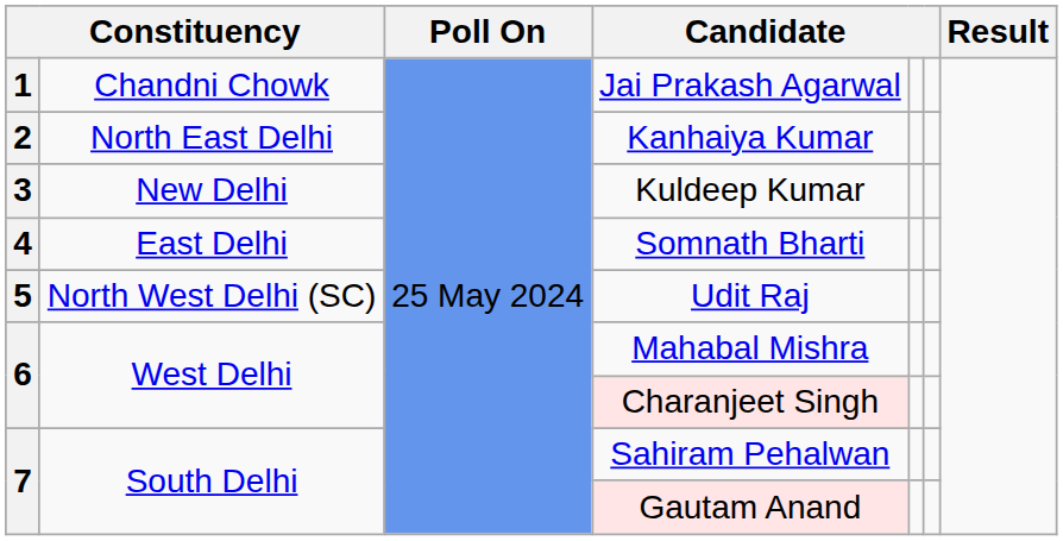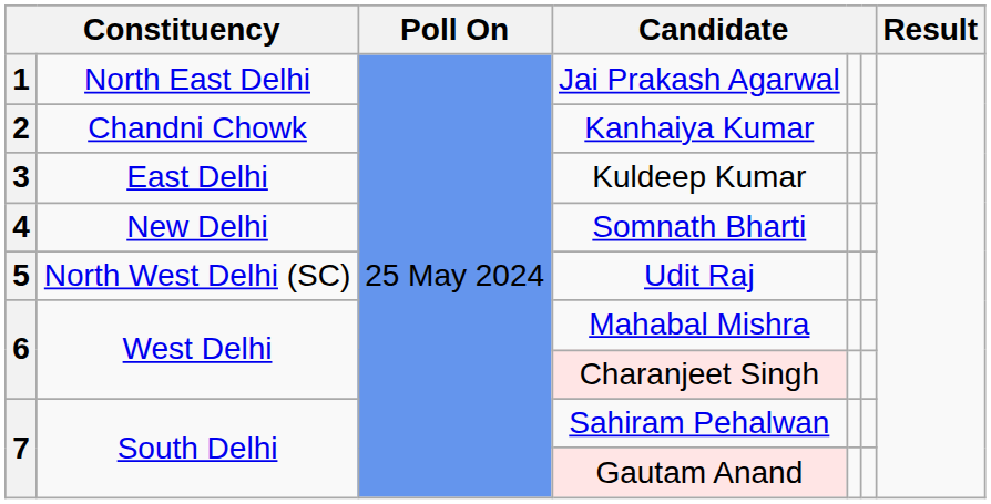 <table class="wikitable sortable" style="text-align:center;">
 <tr>
 <th colspan="2">Constituency</th>
 <th>Poll On</th>
 <th colspan="3">Candidate</th>
 <th>Result</th>
 </tr>
 <tr>
 <th>1</th>
-<td><a href='#'>Chandni Chowk</a></td>
+<td><a href='#'>North East Delhi</a></td>
 <td rowspan="9" bgcolor="#6495ED">25 May 2024</td>
 <td><a href='#'>Jai Prakash Agarwal</a></td>
 <td></td>
 <td></td>
 </tr>
 <tr>
 <th>2</th>
-<td><a href='#'>North East Delhi</a></td>
+<td><a href='#'>Chandni Chowk</a></td>
 <td><a href='#'>Kanhaiya Kumar</a></td>
 <td></td>
 <td></td>
 </tr>
 <tr>
 <th>3</th>
-<td><a href='#'>New Delhi</a></td>
+<td><a href='#'>East Delhi</a></td>
 <td>Kuldeep Kumar</td>
 <td></td>
 <td></td>
 </tr>
 <tr>
 <th>4</th>
-<td><a href='#'>East Delhi</a></td>
+<td><a href='#'>New Delhi</a></td>
 <td><a href='#'>Somnath Bharti</a></td>
 <td></td>
 <td></td>
 </tr>
 <tr>
 <th>5</th>
 <td><a href='#'>North West Delhi</a> (SC)</td>
 <td><a href='#'>Udit Raj</a></td>
 <td></td>
 <td></td>
 </tr>
 <tr>
 <th rowspan="2">6</th>
 <td rowspan="2"><a href='#'>West Delhi</a></td>
 <td><a href='#'>Mahabal Mishra</a></td>
 <td></td>
 <td></td>
 </tr>
 <tr>
 <td style="background:#ffe5e5">Charanjeet Singh</td>
 <td></td>
 <td></td>
 </tr>
 <tr>
 <th rowspan="2">7</th>
 <td rowspan="2"><a href='#'>South Delhi</a></td>
 <td><a href='#'>Sahiram Pehalwan</a></td>
 <td></td>
 <td></td>
 </tr>
 <tr>
 <td style="background:#ffe5e5">Gautam Anand</td>
 <td></td>
 <td></td>
 </tr>
 </table>
